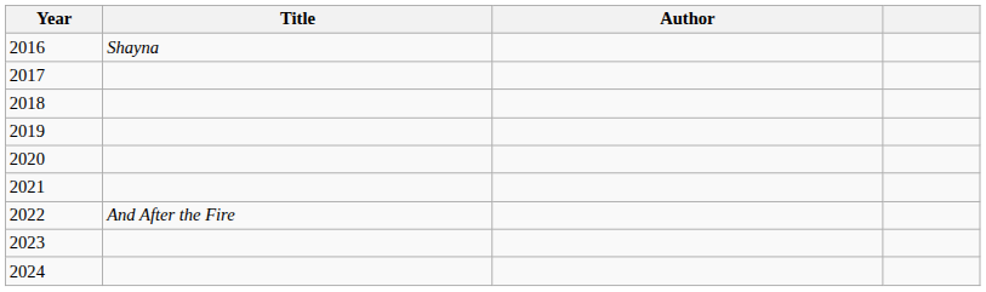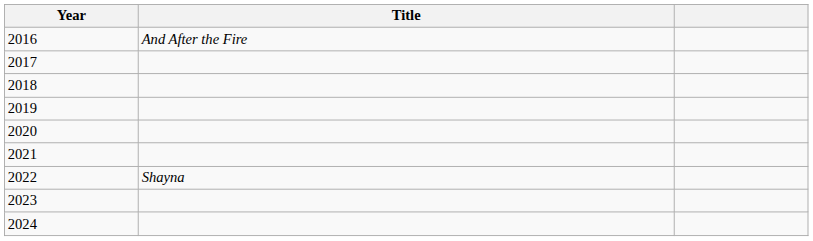 <table class="wikitable sortable" style="width:100%">
 <tr>
 <th scope="col" style="width:10%">Year</th>
 <th scope="col" style="width:40%">Title</th>
-<th scope="col" style="width:40%">Author</th>
 <th scope="col" style="width:10%"></th>
 </tr>
 <tr>
 <td>2016</td>
-<td><em>Shayna</em></td>
-<td></td>
+<td><em>And After the Fire</em></td>
 <td></td>
 </tr>
 <tr>
 <td>2017</td>
 <td><em></em></td>
 <td></td>
-<td></td>
 </tr>
 <tr>
 <td>2018</td>
 <td><em></em></td>
-<td></td>
 <td></td>
 </tr>
 <tr>
 <td>2019</td>
 <td><em></em></td>
 <td></td>
-<td></td>
 </tr>
 <tr>
 <td>2020</td>
 <td><em></em></td>
-<td></td>
 <td></td>
 </tr>
 <tr>
 <td>2021</td>
 <td><em></em></td>
 <td></td>
-<td></td>
 </tr>
 <tr>
 <td>2022</td>
-<td><em>And After the Fire</em></td>
-<td></td>
+<td><em>Shayna</em></td>
 <td></td>
 </tr>
 <tr>
 <td>2023</td>
 <td><em></em></td>
 <td></td>
-<td></td>
 </tr>
 <tr>
 <td>2024</td>
 <td><em></em></td>
 <td></td>
-<td></td>
 </tr>
 </table>
